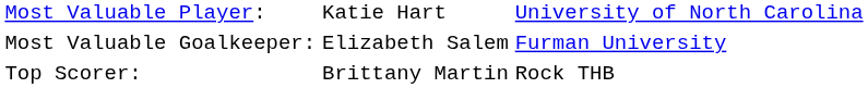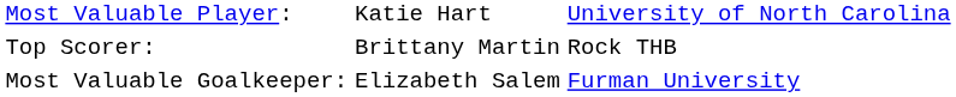 <table>
 <tr>
 <td><a href='#'>Most Valuable Player</a>:</td>
 <td>Katie Hart</td>
 <td><a href='#'>University of North Carolina</a></td>
 </tr>
 <tr>
+<td>Top Scorer:</td>
+<td>Brittany Martin</td>
+<td>Rock THB</td>
+</tr>
+<tr>
 <td>Most Valuable Goalkeeper:</td>
 <td>Elizabeth Salem</td>
 <td><a href='#'>Furman University</a></td>
 </tr>
-<tr>
-<td>Top Scorer:</td>
-<td>Brittany Martin</td>
-<td>Rock THB</td>
-</tr>
 </table>
